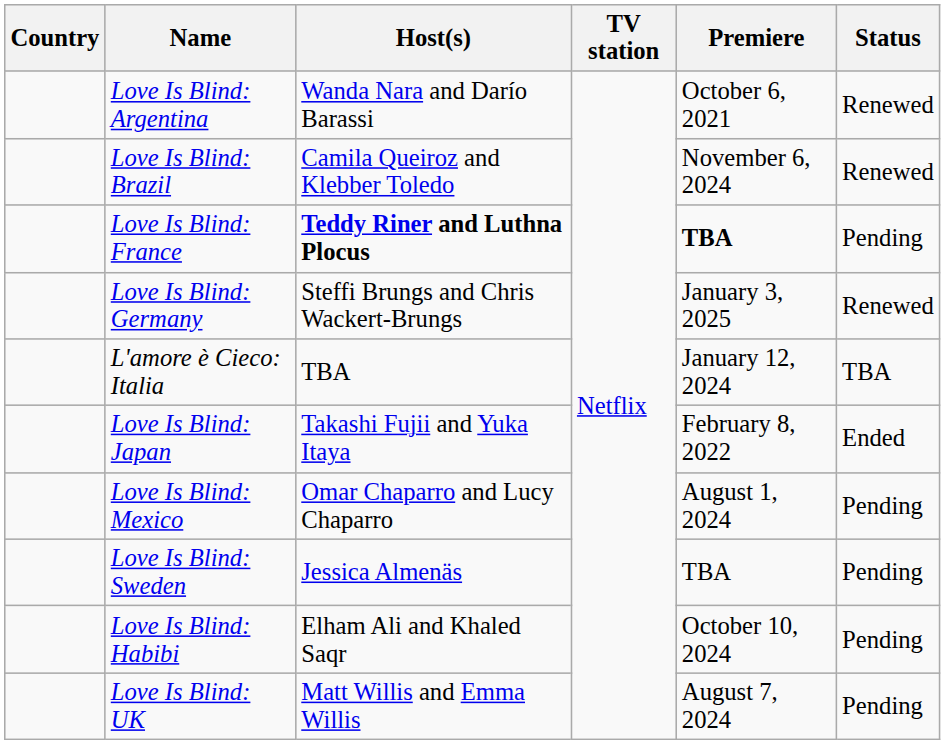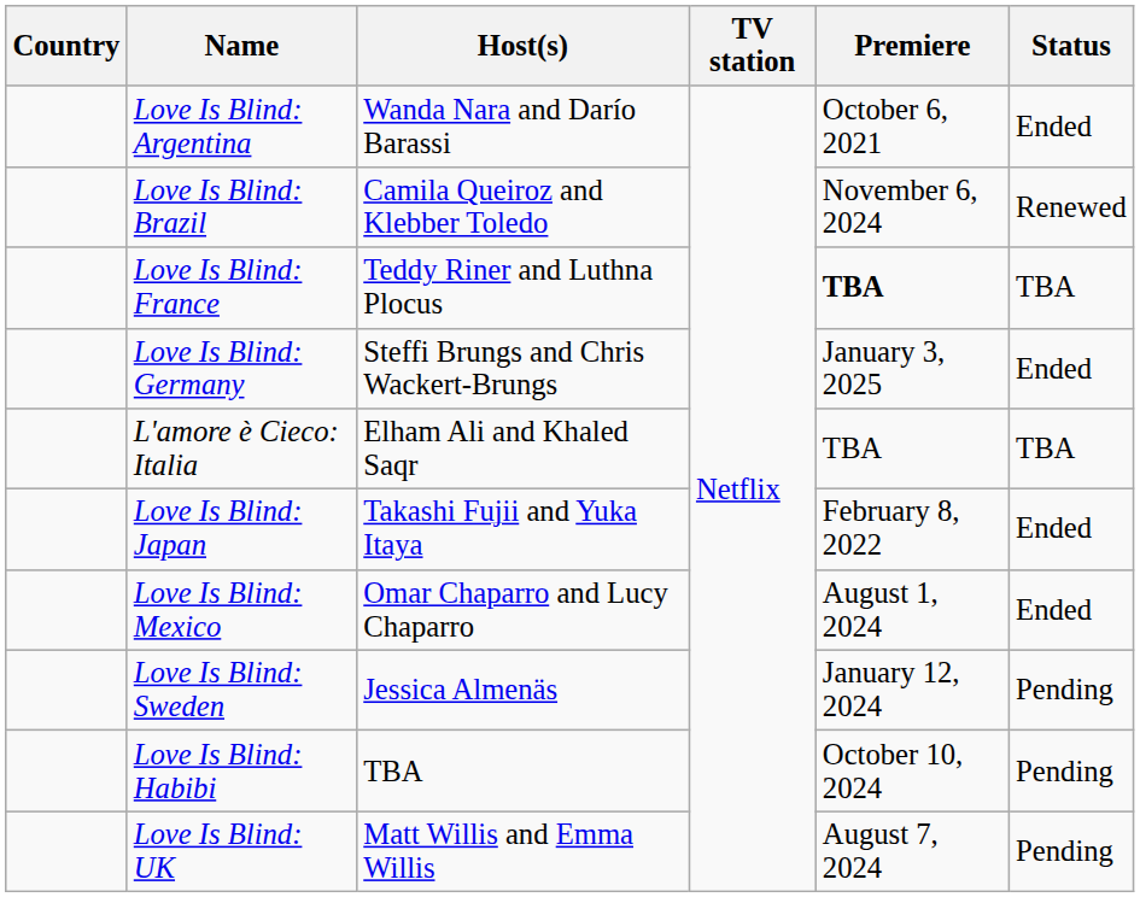 <table class="wikitable plainrowheaders">
 <tr>
 <th scope="col">Country</th>
 <th scope="col">Name</th>
 <th scope="col">Host(s)</th>
 <th scope="col">TV station</th>
 <th scope="col">Premiere</th>
 <th scope="col">Status</th>
 </tr>
 <tr>
 <td></td>
 <td><em><a href='#'>Love Is Blind: Argentina</a></em></td>
 <td><a href='#'>Wanda Nara</a> and Darío Barassi</td>
 <td rowspan="10"><a href='#'>Netflix</a></td>
 <td>October 6, 2021</td>
-<td>Renewed</td>
+<td>Ended</td>
 </tr>
 <tr>
 <td></td>
 <td><em><a href='#'>Love Is Blind: Brazil</a></em></td>
 <td><a href='#'>Camila Queiroz</a> and <a href='#'>Klebber Toledo</a></td>
 <td>November 6, 2024</td>
 <td>Renewed</td>
 </tr>
 <tr>
 <td></td>
 <td><em><a href='#'>Love Is Blind: France</a></em></td>
-<td><strong><a href='#'>Teddy Riner</a> and Luthna Plocus</strong></td>
+<td><a href='#'>Teddy Riner</a> and Luthna Plocus</td>
 <td><strong>TBA</strong></td>
-<td>Pending</td>
+<td>TBA</td>
 </tr>
 <tr>
 <td></td>
 <td><em><a href='#'>Love Is Blind: Germany</a></em></td>
 <td>Steffi Brungs and Chris Wackert-Brungs</td>
 <td>January 3, 2025</td>
-<td>Renewed</td>
+<td>Ended</td>
 </tr>
 <tr>
 <td></td>
 <td><em>L'amore è Cieco: Italia</em></td>
+<td>Elham Ali and Khaled Saqr</td>
 <td>TBA</td>
-<td>January 12, 2024</td>
 <td>TBA</td>
 </tr>
 <tr>
 <td></td>
 <td><em><a href='#'>Love Is Blind: Japan</a></em></td>
 <td><a href='#'>Takashi Fujii</a> and <a href='#'>Yuka Itaya</a></td>
 <td>February 8, 2022</td>
 <td>Ended</td>
 </tr>
 <tr>
 <td></td>
 <td><em><a href='#'>Love Is Blind: Mexico</a></em></td>
 <td><a href='#'>Omar Chaparro</a> and Lucy Chaparro</td>
 <td>August 1, 2024</td>
-<td>Pending</td>
+<td>Ended</td>
 </tr>
 <tr>
 <td></td>
 <td><em><a href='#'>Love Is Blind: Sweden</a></em></td>
 <td><a href='#'>Jessica Almenäs</a></td>
-<td>TBA</td>
+<td>January 12, 2024</td>
 <td>Pending</td>
 </tr>
 <tr>
 <td></td>
 <td><em><a href='#'>Love Is Blind: Habibi</a></em></td>
-<td>Elham Ali and Khaled Saqr</td>
+<td>TBA</td>
 <td>October 10, 2024</td>
 <td>Pending</td>
 </tr>
 <tr>
 <td></td>
 <td><em><a href='#'>Love Is Blind: UK</a></em></td>
 <td><a href='#'>Matt Willis</a> and <a href='#'>Emma Willis</a></td>
 <td>August 7, 2024</td>
 <td>Pending</td>
 </tr>
 </table>
